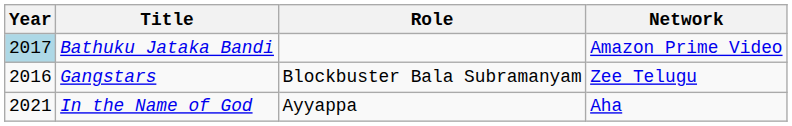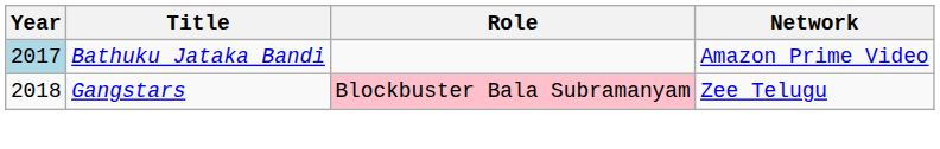 <table class="wikitable sortable">
 <tr>
 <th>Year</th>
 <th>Title</th>
 <th class="unsortable">Role</th>
 <th>Network</th>
 </tr>
 <tr>
 <td style="background: lightblue;">2017</td>
 <td><em><a href='#'>Bathuku Jataka Bandi</a></em></td>
 <td></td>
 <td><a href='#'>Amazon Prime Video</a></td>
 </tr>
 <tr>
-<td>2016</td>
+<td>2018</td>
 <td><em><a href='#'>Gangstars</a></em></td>
-<td>Blockbuster Bala Subramanyam</td>
+<td style="background: pink;">Blockbuster Bala Subramanyam</td>
 <td><a href='#'>Zee Telugu</a></td>
 </tr>
-<tr>
-<td>2021</td>
-<td><a href='#'><em>In the Name of God</em></a></td>
-<td>Ayyappa</td>
-<td><a href='#'>Aha</a></td>
-</tr>
 </table>
